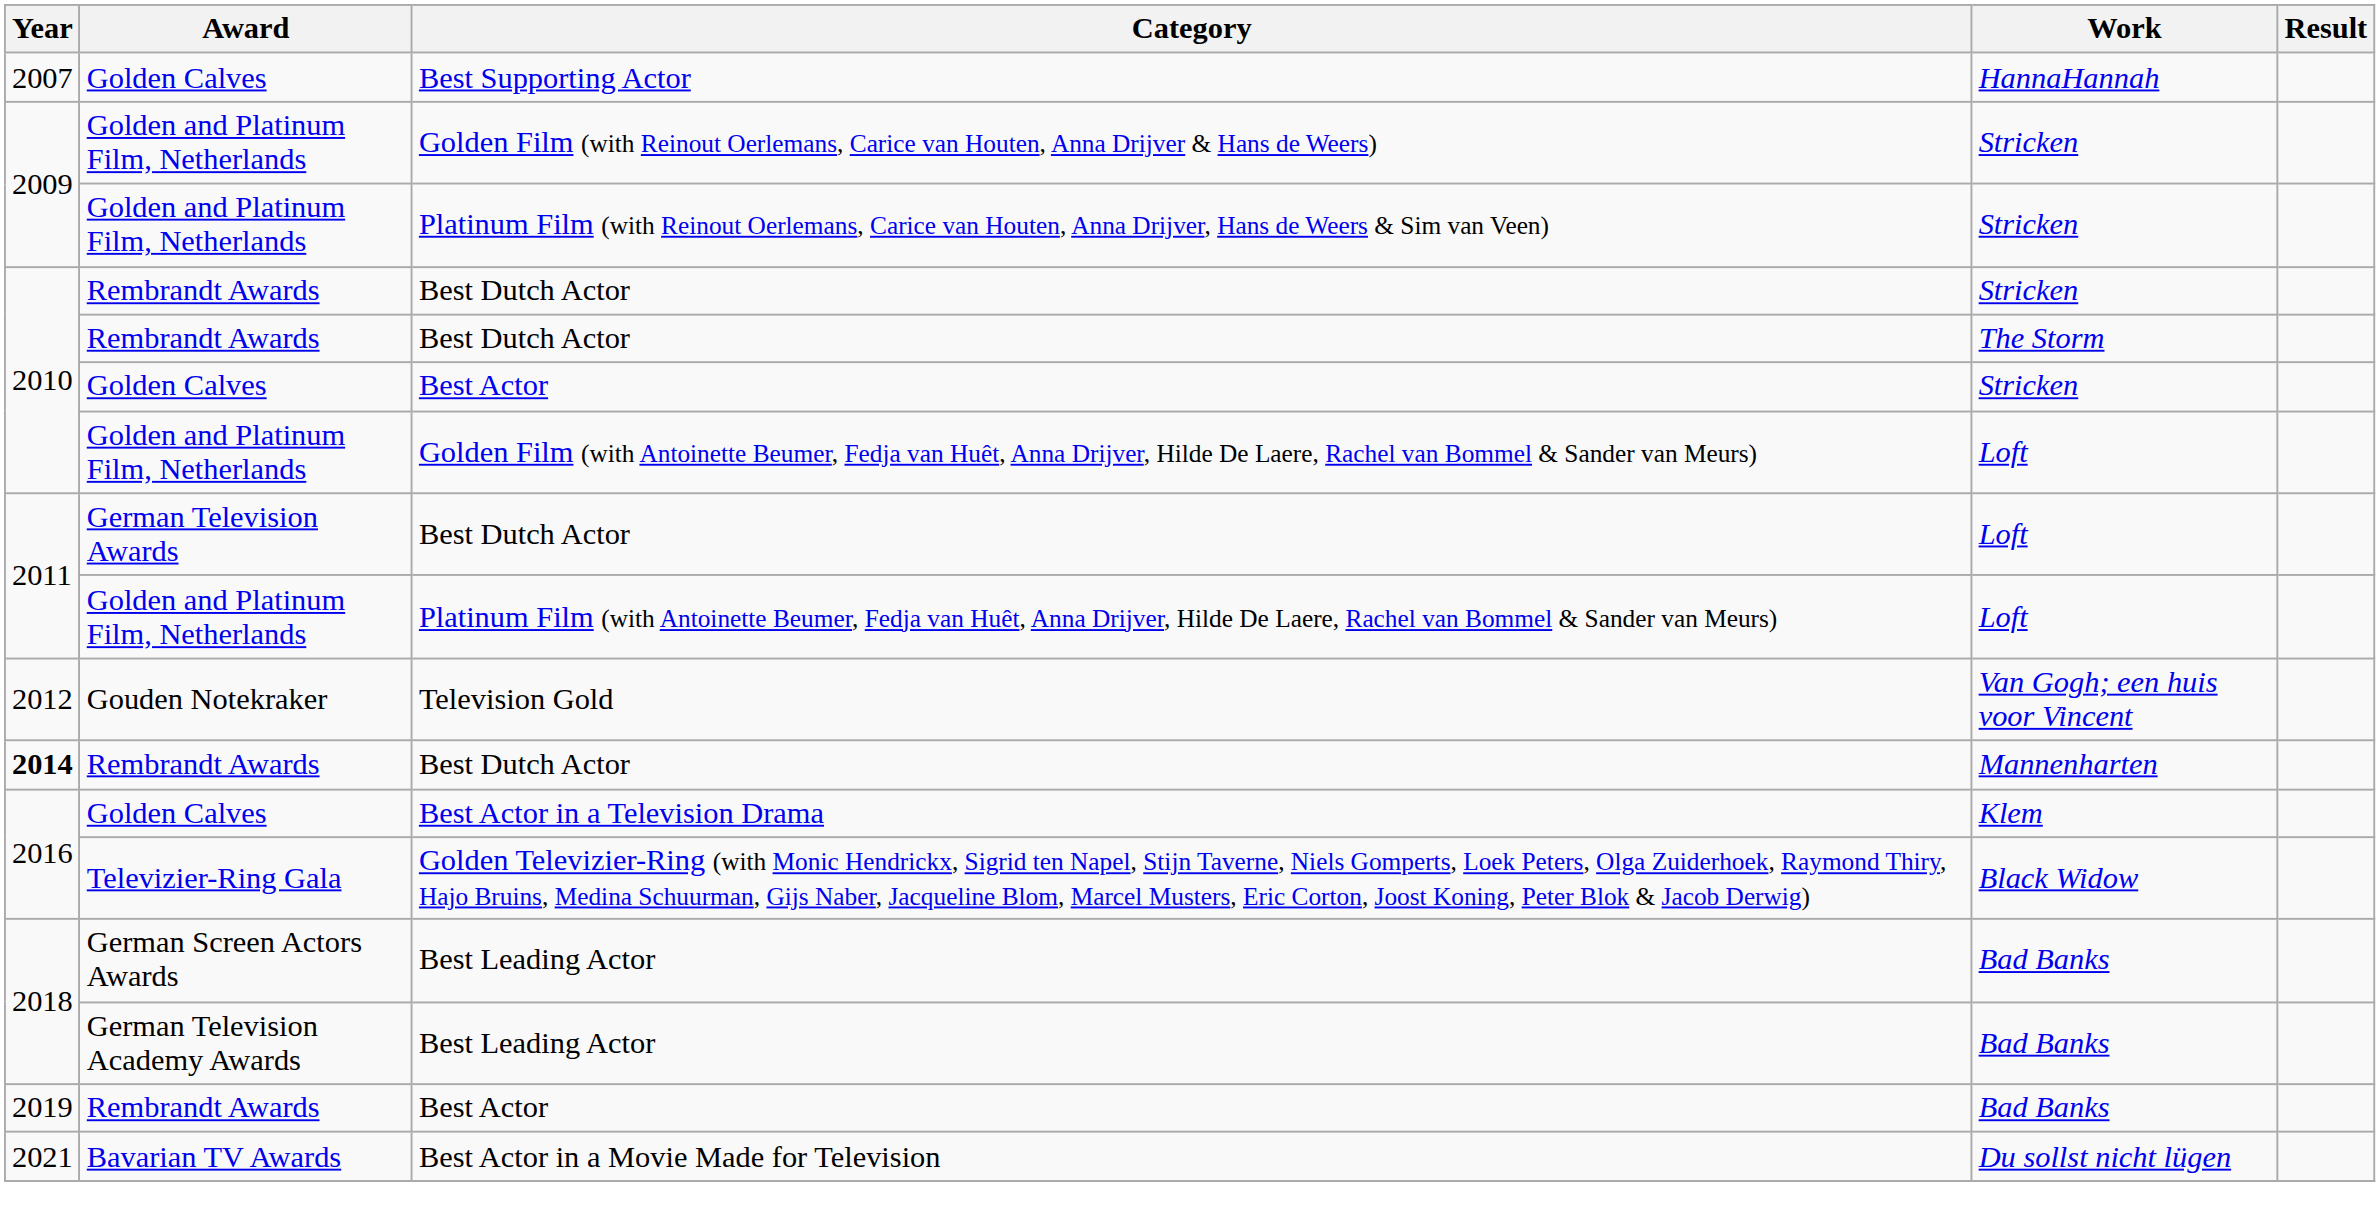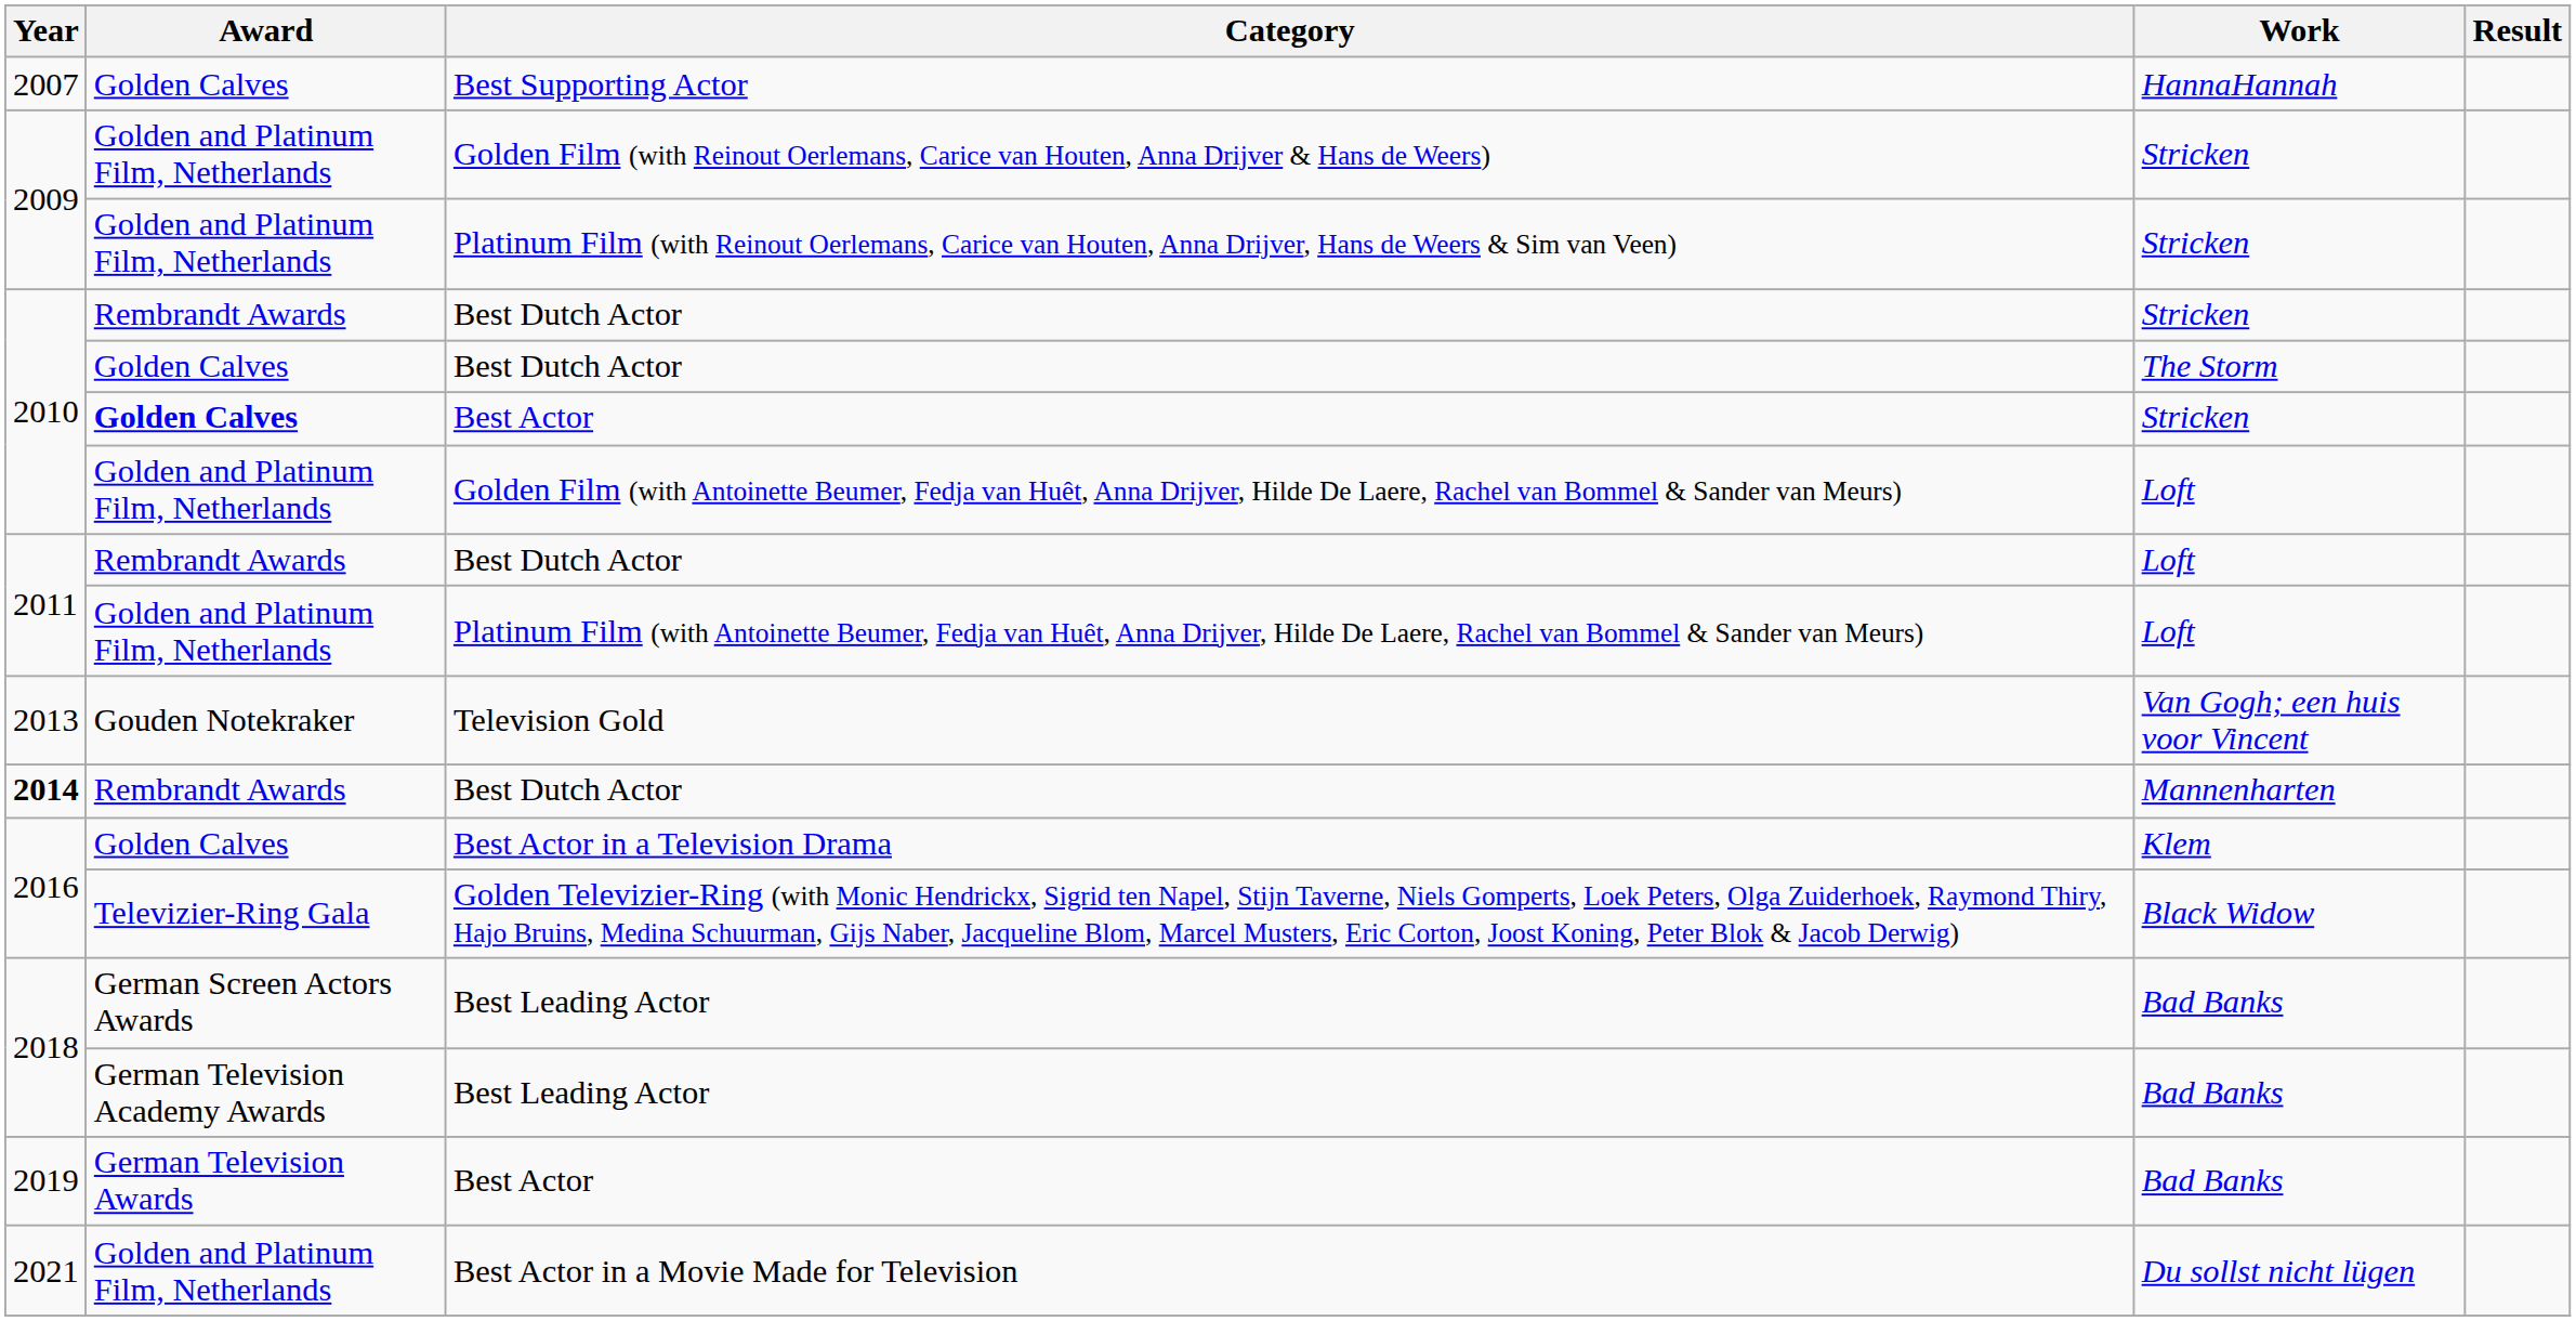 <table class="wikitable">
 <tr>
 <th>Year</th>
 <th>Award</th>
 <th>Category</th>
 <th>Work</th>
 <th>Result</th>
 </tr>
 <tr>
 <td>2007</td>
 <td><a href='#'>Golden Calves</a></td>
 <td><a href='#'>Best Supporting Actor</a></td>
 <td><em><a href='#'>HannaHannah</a></em></td>
 <td></td>
 </tr>
 <tr>
 <td rowspan="2">2009</td>
 <td><a href='#'>Golden and Platinum Film, Netherlands</a></td>
 <td><a href='#'>Golden Film</a> <small>(with <a href='#'>Reinout Oerlemans</a>, <a href='#'>Carice van Houten</a>, <a href='#'>Anna Drijver</a> & <a href='#'>Hans de Weers</a>)</small></td>
 <td><em><a href='#'>Stricken</a></em></td>
 <td></td>
 </tr>
 <tr>
 <td><a href='#'>Golden and Platinum Film, Netherlands</a></td>
 <td><a href='#'>Platinum Film</a> <small>(with <a href='#'>Reinout Oerlemans</a>, <a href='#'>Carice van Houten</a>, <a href='#'>Anna Drijver</a>, <a href='#'>Hans de Weers</a> & Sim van Veen)</small></td>
 <td><em><a href='#'>Stricken</a></em></td>
 <td></td>
 </tr>
 <tr>
 <td rowspan="4">2010</td>
 <td><a href='#'>Rembrandt Awards</a></td>
 <td>Best Dutch Actor</td>
 <td><em><a href='#'>Stricken</a></em></td>
 <td></td>
 </tr>
 <tr>
-<td><a href='#'>Rembrandt Awards</a></td>
+<td><a href='#'>Golden Calves</a></td>
 <td>Best Dutch Actor</td>
 <td><em><a href='#'>The Storm</a></em></td>
 <td></td>
 </tr>
 <tr>
-<td><a href='#'>Golden Calves</a></td>
+<td><strong><a href='#'>Golden Calves</a></strong></td>
 <td><a href='#'>Best Actor</a></td>
 <td><em><a href='#'>Stricken</a></em></td>
 <td></td>
 </tr>
 <tr>
 <td><a href='#'>Golden and Platinum Film, Netherlands</a></td>
 <td><a href='#'>Golden Film</a> <small>(with <a href='#'>Antoinette Beumer</a>, <a href='#'>Fedja van Huêt</a>, <a href='#'>Anna Drijver</a>, Hilde De Laere, <a href='#'>Rachel van Bommel</a> & Sander van Meurs)</small></td>
 <td><em><a href='#'>Loft</a></em></td>
 <td></td>
 </tr>
 <tr>
 <td rowspan="2">2011</td>
-<td><a href='#'>German Television Awards</a></td>
+<td><a href='#'>Rembrandt Awards</a></td>
 <td>Best Dutch Actor</td>
 <td><em><a href='#'>Loft</a></em></td>
 <td></td>
 </tr>
 <tr>
 <td><a href='#'>Golden and Platinum Film, Netherlands</a></td>
 <td><a href='#'>Platinum Film</a> <small>(with <a href='#'>Antoinette Beumer</a>, <a href='#'>Fedja van Huêt</a>, <a href='#'>Anna Drijver</a>, Hilde De Laere, <a href='#'>Rachel van Bommel</a> & Sander van Meurs)</small></td>
 <td><em><a href='#'>Loft</a></em></td>
 <td></td>
 </tr>
 <tr>
-<td>2012</td>
+<td>2013</td>
 <td>Gouden Notekraker</td>
 <td>Television Gold</td>
 <td><em><a href='#'>Van Gogh; een huis voor Vincent</a></em></td>
 <td></td>
 </tr>
 <tr>
 <td><strong>2014</strong></td>
 <td><a href='#'>Rembrandt Awards</a></td>
 <td>Best Dutch Actor</td>
 <td><em><a href='#'>Mannenharten</a></em></td>
 <td></td>
 </tr>
 <tr>
 <td rowspan="2">2016</td>
 <td><a href='#'>Golden Calves</a></td>
 <td><a href='#'>Best Actor in a Television Drama</a></td>
 <td><em><a href='#'>Klem</a></em></td>
 <td></td>
 </tr>
 <tr>
 <td><a href='#'>Televizier-Ring Gala</a></td>
 <td><a href='#'>Golden Televizier-Ring</a> <small>(with <a href='#'>Monic Hendrickx</a>, <a href='#'>Sigrid ten Napel</a>, <a href='#'>Stijn Taverne</a>, <a href='#'>Niels Gomperts</a>, <a href='#'>Loek Peters</a>, <a href='#'>Olga Zuiderhoek</a>, <a href='#'>Raymond Thiry</a>, <a href='#'>Hajo Bruins</a>, <a href='#'>Medina Schuurman</a>, <a href='#'>Gijs Naber</a>, <a href='#'>Jacqueline Blom</a>, <a href='#'>Marcel Musters</a>, <a href='#'>Eric Corton</a>, <a href='#'>Joost Koning</a>, <a href='#'>Peter Blok</a> & <a href='#'>Jacob Derwig</a>)</small></td>
 <td><em><a href='#'>Black Widow</a></em></td>
 <td></td>
 </tr>
 <tr>
 <td rowspan="2">2018</td>
 <td>German Screen Actors Awards</td>
 <td>Best Leading Actor</td>
 <td><em><a href='#'>Bad Banks</a></em></td>
 <td></td>
 </tr>
 <tr>
 <td>German Television Academy Awards</td>
 <td>Best Leading Actor</td>
 <td><em><a href='#'>Bad Banks</a></em></td>
 <td></td>
 </tr>
 <tr>
 <td>2019</td>
-<td><a href='#'>Rembrandt Awards</a></td>
+<td><a href='#'>German Television Awards</a></td>
 <td>Best Actor</td>
 <td><em><a href='#'>Bad Banks</a></em></td>
 <td></td>
 </tr>
 <tr>
 <td>2021</td>
-<td><a href='#'>Bavarian TV Awards</a></td>
+<td><a href='#'>Golden and Platinum Film, Netherlands</a></td>
 <td>Best Actor in a Movie Made for Television</td>
 <td><em><a href='#'>Du sollst nicht lügen</a></em></td>
 <td></td>
 </tr>
 <tr>
 </tr>
 </table>
